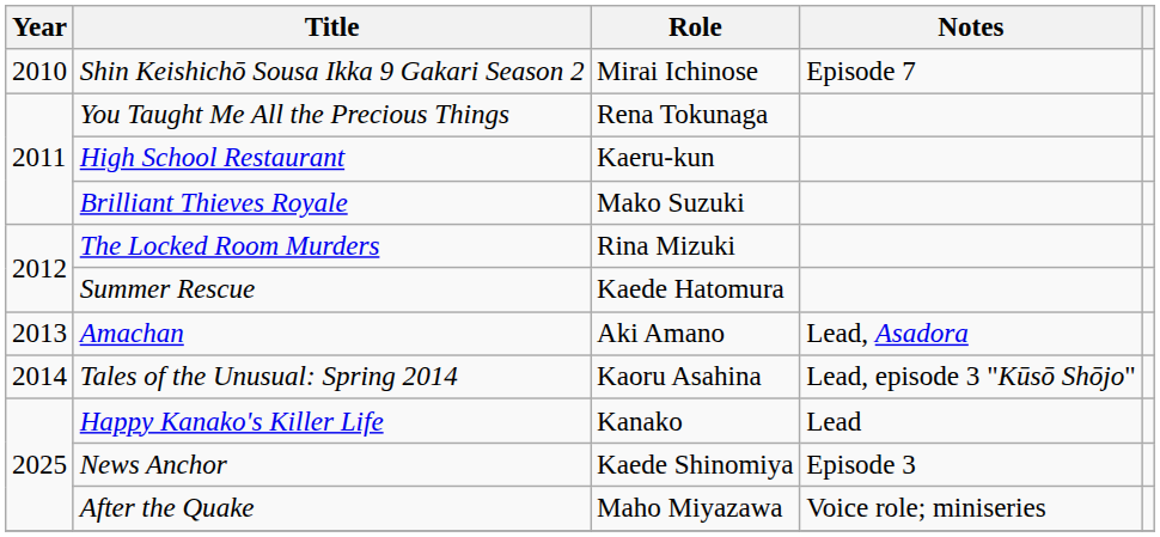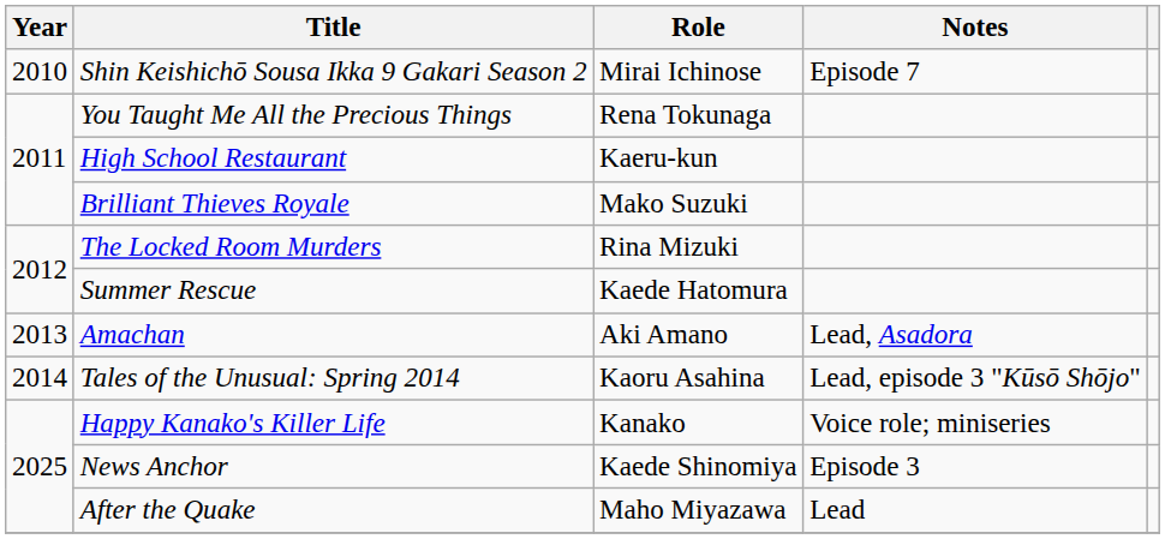 <table class="wikitable sortable">
 <tr>
 <th>Year</th>
 <th>Title</th>
 <th>Role</th>
 <th class="unsortable">Notes</th>
 <th class="unsortable"></th>
 </tr>
 <tr>
 <td>2010</td>
 <td><em>Shin Keishichō Sousa Ikka 9 Gakari Season 2</em></td>
 <td>Mirai Ichinose</td>
 <td>Episode 7</td>
 <td></td>
 </tr>
 <tr>
 <td rowspan="3">2011</td>
 <td><em>You Taught Me All the Precious Things</em></td>
 <td>Rena Tokunaga</td>
 <td></td>
 <td></td>
 </tr>
 <tr>
 <td><em><a href='#'>High School Restaurant</a></em></td>
 <td>Kaeru-kun</td>
 <td></td>
 <td></td>
 </tr>
 <tr>
 <td><em><a href='#'>Brilliant Thieves Royale</a></em></td>
 <td>Mako Suzuki</td>
 <td></td>
 <td></td>
 </tr>
 <tr>
 <td rowspan="2">2012</td>
 <td><em><a href='#'>The Locked Room Murders</a></em></td>
 <td>Rina Mizuki</td>
 <td></td>
 <td></td>
 </tr>
 <tr>
 <td><em>Summer Rescue</em></td>
 <td>Kaede Hatomura</td>
 <td></td>
 <td></td>
 </tr>
 <tr>
 <td>2013</td>
 <td><em><a href='#'>Amachan</a></em></td>
 <td>Aki Amano</td>
 <td>Lead, <em><a href='#'>Asadora</a></em></td>
 <td></td>
 </tr>
 <tr>
 <td>2014</td>
 <td><em>Tales of the Unusual: Spring 2014</em></td>
 <td>Kaoru Asahina</td>
 <td>Lead, episode 3 "<em>Kūsō Shōjo</em>"</td>
 <td></td>
 </tr>
 <tr>
 <td rowspan=3>2025</td>
 <td><em><a href='#'>Happy Kanako's Killer Life</a></em></td>
 <td>Kanako</td>
-<td>Lead</td>
+<td>Voice role; miniseries</td>
 <td></td>
 </tr>
 <tr>
 <td><em>News Anchor</em></td>
 <td>Kaede Shinomiya</td>
 <td>Episode 3</td>
 <td></td>
 </tr>
 <tr>
 <td><em>After the Quake</em></td>
 <td>Maho Miyazawa</td>
-<td>Voice role; miniseries</td>
+<td>Lead</td>
 <td></td>
 </tr>
 <tr>
 </tr>
 </table>
